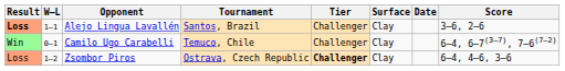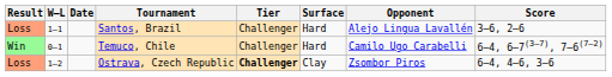 <table class="sortable wikitable">
 <tr>
 <th>Result</th>
 <th class="unsortable">W–L</th>
-<th>Opponent</th>
+<th>Date</th>
 <th>Tournament</th>
 <th>Tier</th>
 <th>Surface</th>
-<th>Date</th>
+<th>Opponent</th>
 <th class="unsortable">Score</th>
 </tr>
 <tr>
-<td bgcolor=ffa07a><strong>Loss</strong></td>
+<td bgcolor=ffa07a>Loss</td>
 <td><small>1–1</small></td>
-<td> <a href='#'>Alejo Lingua Lavallén</a></td>
+<td><a href='#'></a></td>
 <td style="background:moccasin;"><a href='#'>Santos</a>, Brazil</td>
 <td style="background:moccasin;">Challenger</td>
-<td>Clay</td>
-<td><a href='#'></a></td>
+<td>Hard</td>
+<td> <a href='#'>Alejo Lingua Lavallén</a></td>
 <td>3–6, 2–6</td>
 </tr>
 <tr>
 <td bgcolor=98fb98>Win</td>
 <td><small>0–1</small></td>
-<td> <a href='#'>Camilo Ugo Carabelli</a></td>
+<td><a href='#'></a></td>
 <td style="background:moccasin;"><a href='#'>Temuco</a>, Chile</td>
 <td style="background:moccasin;">Challenger</td>
-<td>Clay</td>
-<td><a href='#'></a></td>
+<td>Hard</td>
+<td> <a href='#'>Camilo Ugo Carabelli</a></td>
 <td>6–4, 6–7<sup>(3–7)</sup>, 7–6<sup>(7–2)</sup></td>
 </tr>
 <tr>
 <td bgcolor=ffa07a>Loss</td>
 <td><small>1–2</small></td>
-<td> <a href='#'>Zsombor Piros</a></td>
+<td><a href='#'></a></td>
 <td style="background:moccasin;"><a href='#'>Ostrava</a>, Czech Republic</td>
 <td style="background:moccasin;"><strong>Challenger</strong></td>
 <td>Clay</td>
-<td><a href='#'></a></td>
+<td> <a href='#'>Zsombor Piros</a></td>
 <td>6–4, 4–6, 3–6</td>
 </tr>
 </table>
